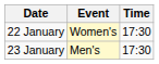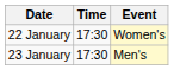 <table class=wikitable>
 <tr>
 <th>Date</th>
+<th>Time</th>
 <th>Event</th>
-<th>Time</th>
 </tr>
 <tr>
 <td>22 January</td>
+<td>17:30</td>
 <td style="background:lemonchiffon">Women's</td>
-<td>17:30</td>
 </tr>
 <tr>
 <td>23 January</td>
+<td>17:30</td>
 <td style="background:lemonchiffon">Men's</td>
-<td>17:30</td>
 </tr>
 </table>
